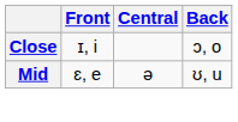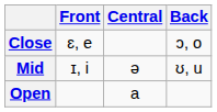 <table class="wikitable">
 <tr>
 <th></th>
 <th><a href='#'>Front</a></th>
 <th><a href='#'>Central</a></th>
 <th><a href='#'>Back</a></th>
 </tr>
 <tr align="center">
 <th><a href='#'>Close</a></th>
-<td>ɪ, i</td>
+<td>ɛ, e</td>
 <td></td>
 <td>ɔ, o</td>
 </tr>
 <tr align="center">
 <th><a href='#'>Mid</a></th>
-<td>ɛ, e</td>
+<td>ɪ, i</td>
 <td>ə</td>
 <td>ʊ, u</td>
 </tr>
+<tr align="center">
+<th><a href='#'>Open</a></th>
+<td></td>
+<td>a</td>
+<td></td>
+</tr>
 </table>
